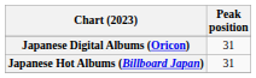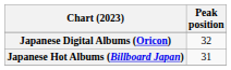 <table class="wikitable sortable plainrowheaders" style="text-align:center">
 <tr>
 <th scope="col">Chart (2023)</th>
 <th scope="col">Peak<br>position</th>
 </tr>
 <tr>
 </tr>
 <tr>
 <th scope="row">Japanese Digital Albums (<a href='#'>Oricon</a>)</th>
-<td>31</td>
+<td>32</td>
 </tr>
 <tr>
 <th scope="row">Japanese Hot Albums (<em><a href='#'>Billboard Japan</a></em>)</th>
 <td>31</td>
 </tr>
 <tr>
 </tr>
 </table>
